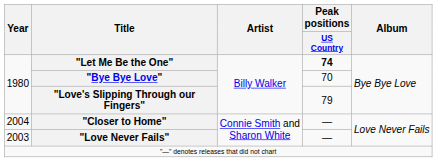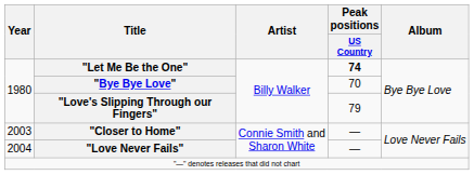 <table class="wikitable plainrowheaders" style="text-align:center;">
 <tr>
 <th rowspan="2">Year</th>
 <th rowspan="2" style="width:18em;">Title</th>
 <th rowspan="2">Artist</th>
 <th>Peak positions</th>
 <th rowspan="2">Album</th>
 </tr>
 <tr style="font-size:smaller;">
 <th style="width:65px;"><a href='#'>US Country</a></th>
 </tr>
 <tr>
 <td rowspan="3">1980</td>
 <th scope="row">"Let Me Be the One"</th>
 <td rowspan="3"><a href='#'>Billy Walker</a></td>
 <td><strong>74</strong></td>
 <td align="left" rowspan="3"><em>Bye Bye Love</em></td>
 </tr>
 <tr>
 <th scope="row">"<a href='#'>Bye Bye Love</a>"</th>
 <td>70</td>
 </tr>
 <tr>
 <th scope="row">"Love's Slipping Through our Fingers"</th>
 <td>79</td>
 </tr>
 <tr>
-<td>2004</td>
+<td>2003</td>
 <th scope="row">"Closer to Home"</th>
 <td rowspan="2"><a href='#'>Connie Smith</a> and<br><a href='#'>Sharon White</a></td>
 <td>—</td>
 <td align="left" rowspan="2"><em>Love Never Fails</em></td>
 </tr>
 <tr>
-<td>2003</td>
+<td>2004</td>
 <th scope="row">"Love Never Fails"</th>
 <td>—</td>
 </tr>
 <tr>
 <td colspan="5" style="font-size:8pt">"—" denotes releases that did not chart</td>
 </tr>
 </table>
